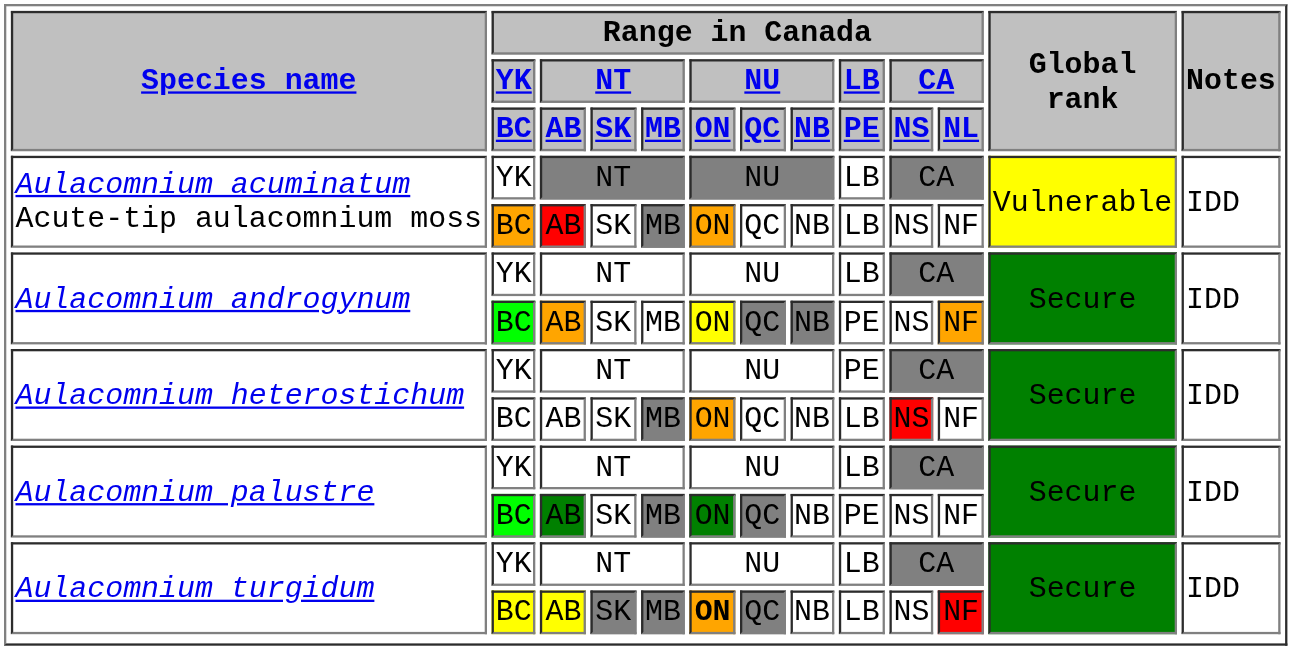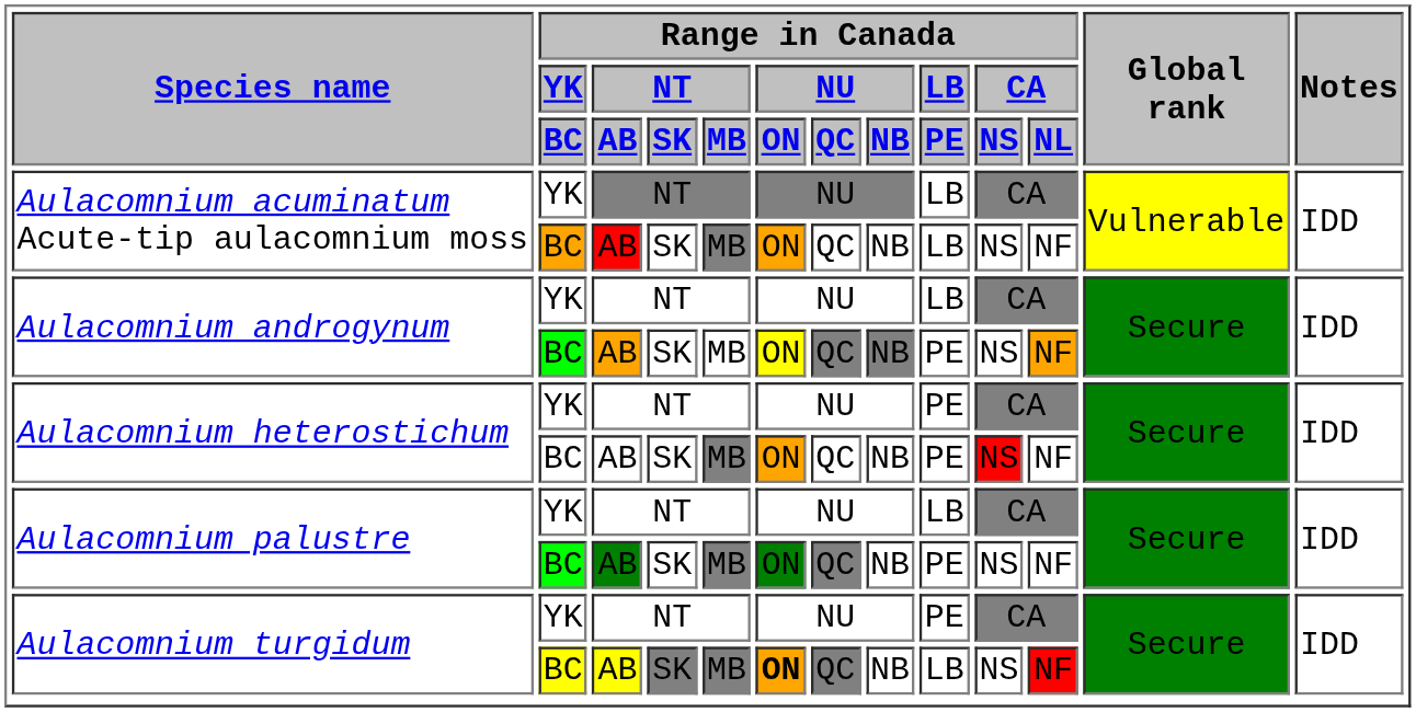 <table border="1" |>
 <tr>
 <th rowspan="3" bgcolor=silver><a href='#'>Species name</a></th>
 <th colspan="10" bgcolor=silver>Range in Canada</th>
 <th rowspan="3" bgcolor=silver>Global <br> rank</th>
 <th rowspan="3" bgcolor=silver>Notes</th>
 </tr>
 <tr>
 <th bgcolor=silver><a href='#'>YK</a></th>
 <th colspan="3" bgcolor=silver><a href='#'>NT</a></th>
 <th colspan="3" bgcolor=silver><a href='#'>NU</a></th>
 <th bgcolor=silver><a href='#'>LB</a></th>
 <th colspan="2" bgcolor=silver><a href='#'>CA</a></th>
 </tr>
 <tr>
 <th bgcolor=silver><a href='#'>BC</a></th>
 <th bgcolor=silver><a href='#'>AB</a></th>
 <th bgcolor=silver><a href='#'>SK</a></th>
 <th bgcolor=silver><a href='#'>MB</a></th>
 <th bgcolor=silver><a href='#'>ON</a></th>
 <th bgcolor=silver><a href='#'>QC</a></th>
 <th bgcolor=silver><a href='#'>NB</a></th>
 <th bgcolor=silver><a href='#'>PE</a></th>
 <th bgcolor=silver><a href='#'>NS</a></th>
 <th bgcolor=silver><a href='#'>NL</a></th>
 </tr>
 <tr>
 <td rowspan="2"><em><a href='#'>Aulacomnium acuminatum</a></em> <br> Acute-tip aulacomnium moss</td>
 <td>YK</td>
 <td colspan="3" align="center" bgcolor=gray>NT</td>
 <td colspan="3" align="center" bgcolor=gray>NU</td>
 <td>LB</td>
 <td colspan="2" align="center" bgcolor=gray>CA</td>
 <td rowspan="2" align="center" bgcolor=yellow>Vulnerable</td>
 <td rowspan="2">IDD</td>
 </tr>
 <tr>
 <td bgcolor=orange>BC</td>
 <td bgcolor=red>AB</td>
 <td>SK</td>
 <td bgcolor=gray>MB</td>
 <td bgcolor=orange>ON</td>
 <td>QC</td>
 <td>NB</td>
 <td>LB</td>
 <td>NS</td>
 <td>NF</td>
 </tr>
 <tr>
 <td rowspan="2"><em><a href='#'>Aulacomnium androgynum</a></em></td>
 <td>YK</td>
 <td colspan="3" align="center">NT</td>
 <td colspan="3" align="center">NU</td>
 <td>LB</td>
 <td colspan="2" align="center" bgcolor=gray>CA</td>
 <td rowspan="2" align="center" bgcolor=green>Secure</td>
 <td rowspan="2">IDD</td>
 </tr>
 <tr>
 <td bgcolor=lime>BC</td>
 <td bgcolor=orange>AB</td>
 <td>SK</td>
 <td>MB</td>
 <td bgcolor=yellow>ON</td>
 <td bgcolor=gray>QC</td>
 <td bgcolor=gray>NB</td>
 <td>PE</td>
 <td>NS</td>
 <td bgcolor=orange>NF</td>
 </tr>
 <tr>
 <td rowspan="2"><em><a href='#'>Aulacomnium heterostichum</a></em></td>
 <td>YK</td>
 <td colspan="3" align="center">NT</td>
 <td colspan="3" align="center">NU</td>
 <td>PE</td>
 <td colspan="2" align="center" bgcolor=gray>CA</td>
 <td rowspan="2" align="center" bgcolor=green>Secure</td>
 <td rowspan="2">IDD</td>
 </tr>
 <tr>
 <td>BC</td>
 <td>AB</td>
 <td>SK</td>
 <td bgcolor=gray>MB</td>
 <td bgcolor=orange>ON</td>
 <td>QC</td>
 <td>NB</td>
-<td>LB</td>
+<td>PE</td>
 <td bgcolor=red>NS</td>
 <td>NF</td>
 </tr>
 <tr>
 <td rowspan="2"><em><a href='#'>Aulacomnium palustre</a></em></td>
 <td>YK</td>
 <td colspan="3" align="center">NT</td>
 <td colspan="3" align="center">NU</td>
 <td>LB</td>
 <td colspan="2" align="center" bgcolor=gray>CA</td>
 <td rowspan="2" align="center" bgcolor=green>Secure</td>
 <td rowspan="2">IDD</td>
 </tr>
 <tr>
 <td bgcolor=lime>BC</td>
 <td bgcolor=green>AB</td>
 <td>SK</td>
 <td bgcolor=gray>MB</td>
 <td bgcolor=green>ON</td>
 <td bgcolor=gray>QC</td>
 <td>NB</td>
 <td>PE</td>
 <td>NS</td>
 <td>NF</td>
 </tr>
 <tr>
 <td rowspan="2"><em><a href='#'>Aulacomnium turgidum</a></em></td>
 <td>YK</td>
 <td colspan="3" align="center">NT</td>
 <td colspan="3" align="center">NU</td>
-<td>LB</td>
+<td>PE</td>
 <td colspan="2" align="center" bgcolor=gray>CA</td>
 <td rowspan="2" align="center" bgcolor=green>Secure</td>
 <td rowspan="2">IDD</td>
 </tr>
 <tr>
 <td bgcolor=yellow>BC</td>
 <td bgcolor=yellow>AB</td>
 <td bgcolor=gray>SK</td>
 <td bgcolor=gray>MB</td>
 <td bgcolor=orange><strong>ON</strong></td>
 <td bgcolor=gray>QC</td>
 <td>NB</td>
 <td>LB</td>
 <td>NS</td>
 <td bgcolor=red>NF</td>
 </tr>
 <tr>
 </tr>
 </table>
